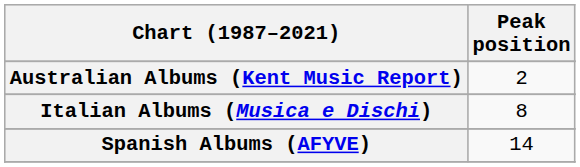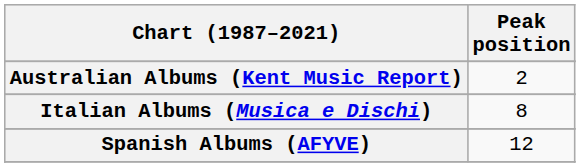 <table class="wikitable sortable plainrowheaders">
 <tr>
 <th>Chart (1987–2021)</th>
 <th>Peak<br>position</th>
 </tr>
 <tr>
 </tr>
 <tr>
 <th scope="row">Australian Albums (<a href='#'>Kent Music Report</a>)</th>
 <td align="center">2</td>
 </tr>
 <tr>
 </tr>
 <tr>
 </tr>
 <tr>
 </tr>
 <tr>
 </tr>
 <tr>
 </tr>
 <tr>
 </tr>
 <tr>
 </tr>
 <tr>
 </tr>
 <tr>
 </tr>
 <tr>
 </tr>
 <tr>
 <th scope="row">Italian Albums (<em><a href='#'>Musica e Dischi</a></em>)</th>
 <td style="text-align:center">8</td>
 </tr>
 <tr>
 </tr>
 <tr>
 </tr>
 <tr>
 </tr>
 <tr>
 </tr>
 <tr>
 <th scope="row">Spanish Albums (<a href='#'>AFYVE</a>)</th>
-<td align="center">14</td>
+<td align="center">12</td>
 </tr>
 <tr>
 </tr>
 <tr>
 </tr>
 <tr>
 </tr>
 <tr>
 </tr>
 </table>
